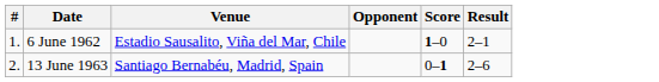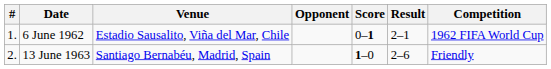 <table class="wikitable" style="font-size:100%">
 <tr>
 <th>#</th>
 <th>Date</th>
 <th>Venue</th>
 <th>Opponent</th>
 <th>Score</th>
 <th>Result</th>
+<th>Competition</th>
 </tr>
 <tr>
 <td>1.</td>
 <td>6 June 1962</td>
 <td><a href='#'>Estadio Sausalito</a>, <a href='#'>Viña del Mar</a>, <a href='#'>Chile</a></td>
 <td></td>
-<td><strong>1</strong>–0</td>
+<td>0–<strong>1</strong></td>
 <td>2–1</td>
+<td><a href='#'>1962 FIFA World Cup</a></td>
 </tr>
 <tr>
 <td>2.</td>
 <td>13 June 1963</td>
 <td><a href='#'>Santiago Bernabéu</a>, <a href='#'>Madrid</a>, <a href='#'>Spain</a></td>
 <td></td>
-<td>0–<strong>1</strong></td>
+<td><strong>1</strong>–0</td>
 <td>2–6</td>
+<td><a href='#'>Friendly</a></td>
 </tr>
 </table>
